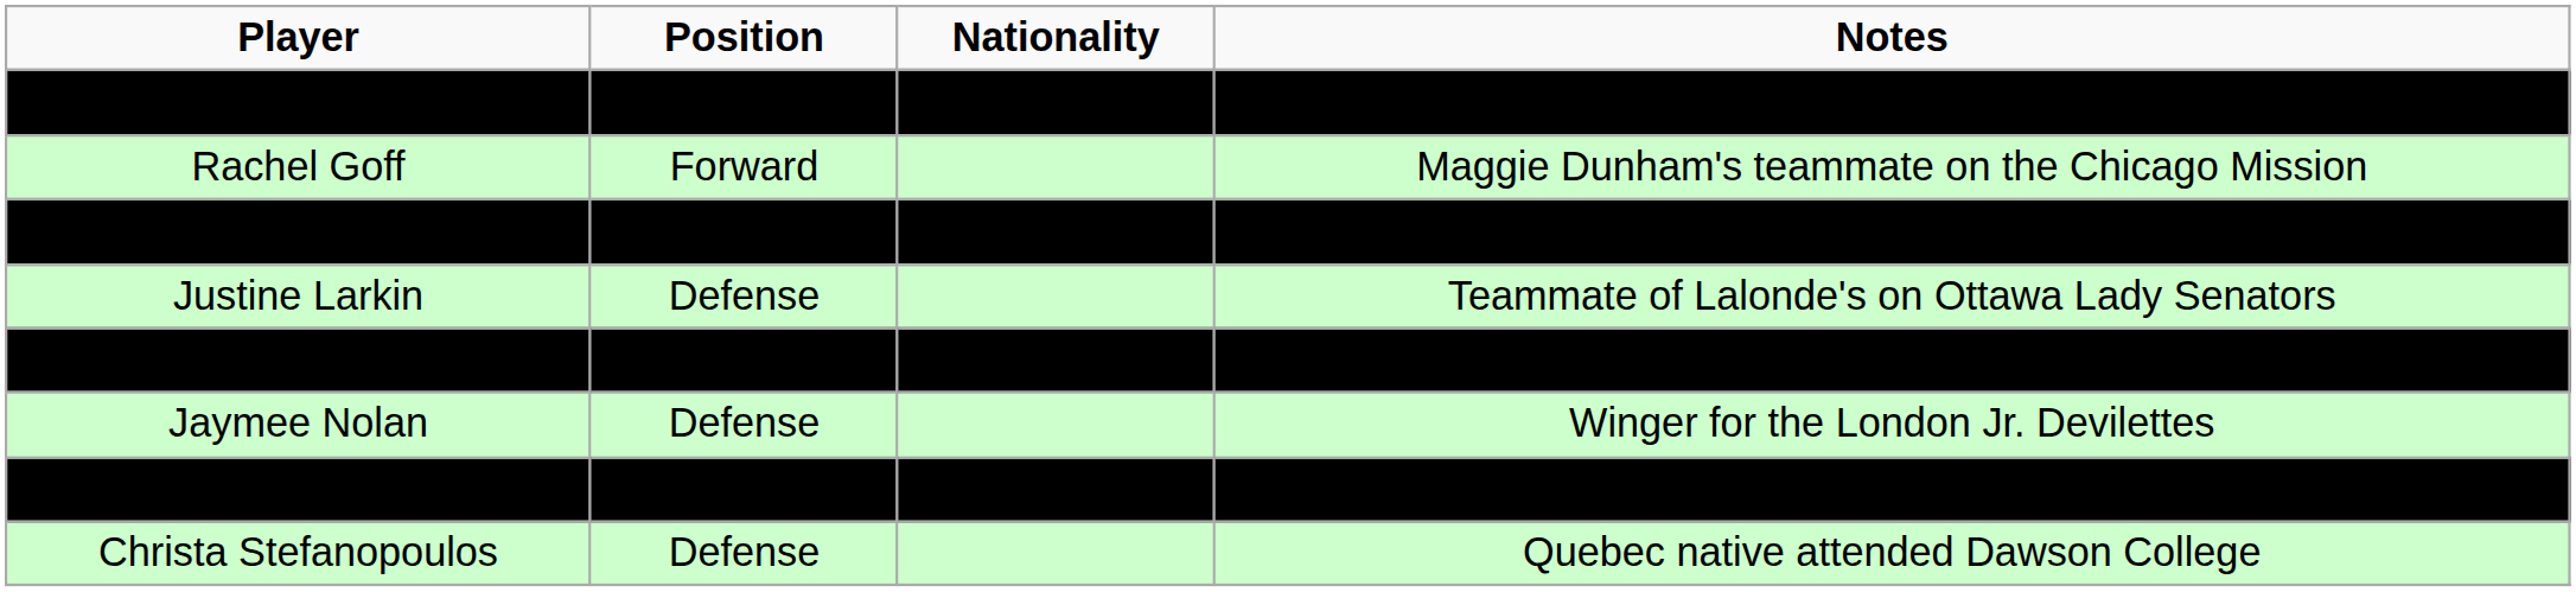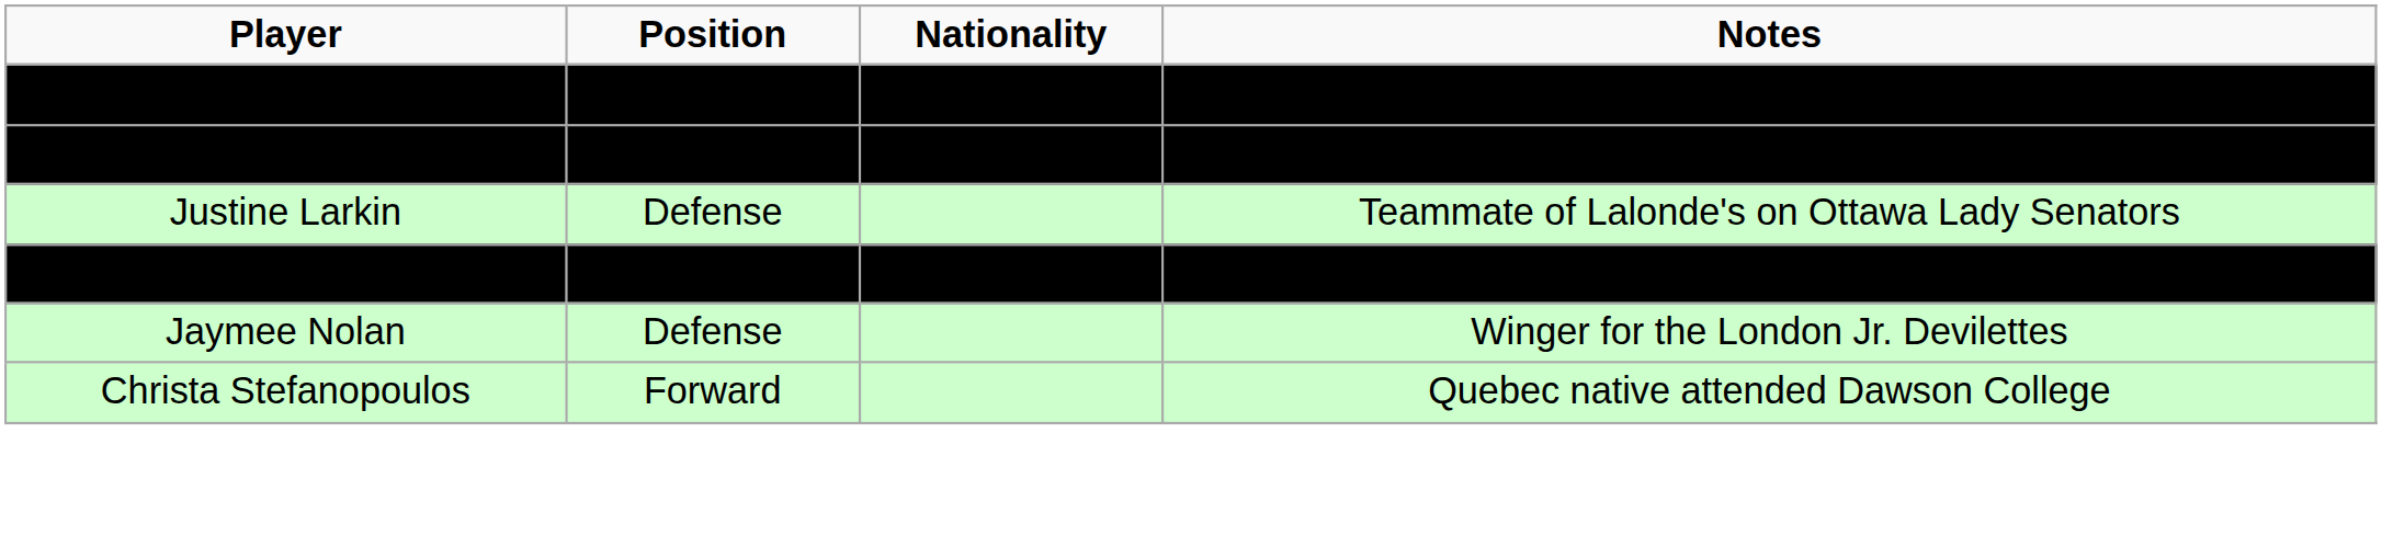 <table class="wikitable" width="80%">
 <tr align="center"  style=>
 <td><strong>Player</strong></td>
 <td><strong>Position</strong></td>
 <td><strong>Nationality</strong></td>
 <td><strong>Notes</strong></td>
 </tr>
 <tr align="center" bgcolor=" ">
 <td>Maddie Dunham</td>
 <td>Defense</td>
 <td></td>
 <td>Played for the Chicago Mission</td>
-</tr>
-<tr align="center" bgcolor="#ccffcc">
-<td>Rachel Goff</td>
-<td>Forward</td>
-<td></td>
-<td>Maggie Dunham's teammate on the Chicago Mission</td>
 </tr>
 <tr align="center" bgcolor=" ">
 <td>Kylie Lalonde</td>
 <td>Goaltender</td>
 <td></td>
 <td>Played for the Ottawa Lady Senators</td>
 </tr>
 <tr align="center" bgcolor="#ccffcc">
 <td>Justine Larkin</td>
 <td>Defense</td>
 <td></td>
 <td>Teammate of Lalonde's on Ottawa Lady Senators</td>
 </tr>
 <tr align="center" bgcolor=" ">
 <td>Taylor Liotta</td>
-<td>Goaltender</td>
+<td>Forward</td>
 <td></td>
 <td>Minded the net for Oakville Jr. Hornets</td>
 </tr>
 <tr align="center" bgcolor="#ccffcc">
 <td>Jaymee Nolan</td>
 <td>Defense</td>
 <td></td>
 <td>Winger for the London Jr. Devilettes</td>
 </tr>
-<tr align="center" bgcolor=" ">
-<td>Hana Solinger</td>
-<td>Forward</td>
-<td></td>
-<td>Former member of the Cambridge Jr. Rivulettes</td>
-</tr>
 <tr align="center" bgcolor="#ccffcc">
 <td>Christa Stefanopoulos</td>
-<td>Defense</td>
+<td>Forward</td>
 <td></td>
 <td>Quebec native attended Dawson College</td>
 </tr>
 <tr align="center" bgcolor=" ">
 </tr>
 </table>
